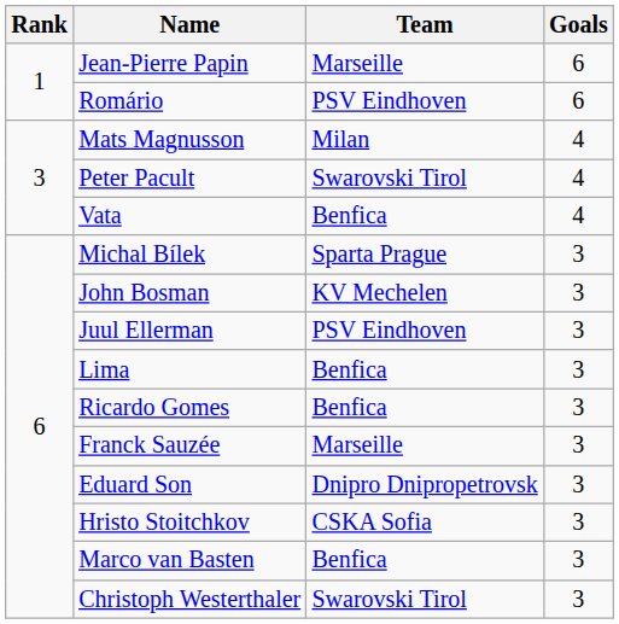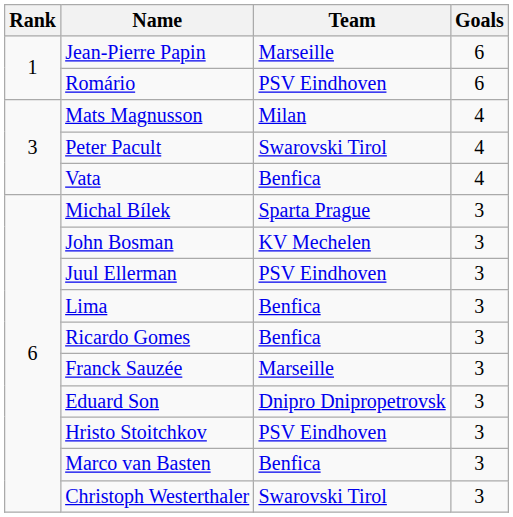 <table class="wikitable" style="text-align:center">
 <tr>
 <th>Rank</th>
 <th>Name</th>
 <th>Team</th>
 <th>Goals</th>
 </tr>
 <tr>
 <td rowspan="2">1</td>
 <td align="left"> <a href='#'>Jean-Pierre Papin</a></td>
 <td align="left"> <a href='#'>Marseille</a></td>
 <td>6</td>
 </tr>
 <tr>
 <td align="left"> <a href='#'>Romário</a></td>
 <td align="left"> <a href='#'>PSV Eindhoven</a></td>
 <td>6</td>
 </tr>
 <tr>
 <td rowspan="3">3</td>
 <td align="left"> <a href='#'>Mats Magnusson</a></td>
 <td align="left"> <a href='#'>Milan</a></td>
 <td>4</td>
 </tr>
 <tr>
 <td align="left"> <a href='#'>Peter Pacult</a></td>
 <td align="left"> <a href='#'>Swarovski Tirol</a></td>
 <td>4</td>
 </tr>
 <tr>
 <td align="left"> <a href='#'>Vata</a></td>
 <td align="left"> <a href='#'>Benfica</a></td>
 <td>4</td>
 </tr>
 <tr>
 <td rowspan="10">6</td>
 <td align="left"> <a href='#'>Michal Bílek</a></td>
 <td align="left"> <a href='#'>Sparta Prague</a></td>
 <td>3</td>
 </tr>
 <tr>
 <td align="left"> <a href='#'>John Bosman</a></td>
 <td align="left"> <a href='#'>KV Mechelen</a></td>
 <td>3</td>
 </tr>
 <tr>
 <td align="left"> <a href='#'>Juul Ellerman</a></td>
 <td align="left"> <a href='#'>PSV Eindhoven</a></td>
 <td>3</td>
 </tr>
 <tr>
 <td align="left"> <a href='#'>Lima</a></td>
 <td align="left"> <a href='#'>Benfica</a></td>
 <td>3</td>
 </tr>
 <tr>
 <td align="left"> <a href='#'>Ricardo Gomes</a></td>
 <td align="left"> <a href='#'>Benfica</a></td>
 <td>3</td>
 </tr>
 <tr>
 <td align="left"> <a href='#'>Franck Sauzée</a></td>
 <td align="left"> <a href='#'>Marseille</a></td>
 <td>3</td>
 </tr>
 <tr>
 <td align="left"> <a href='#'>Eduard Son</a></td>
 <td align="left"> <a href='#'>Dnipro Dnipropetrovsk</a></td>
 <td>3</td>
 </tr>
 <tr>
 <td align="left"> <a href='#'>Hristo Stoitchkov</a></td>
-<td align="left"> <a href='#'>CSKA Sofia</a></td>
+<td align="left"> <a href='#'>PSV Eindhoven</a></td>
 <td>3</td>
 </tr>
 <tr>
 <td align="left"> <a href='#'>Marco van Basten</a></td>
 <td align="left"> <a href='#'>Benfica</a></td>
 <td>3</td>
 </tr>
 <tr>
 <td align="left"> <a href='#'>Christoph Westerthaler</a></td>
 <td align="left"> <a href='#'>Swarovski Tirol</a></td>
 <td>3</td>
 </tr>
 </table>
